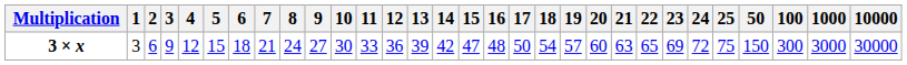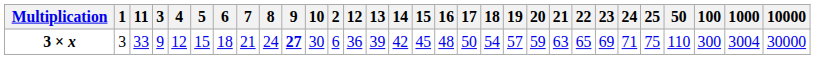 <table class="wikitable" style="text-align: center; background: white">
 <tr>
 <th width="105px"><a href='#'>Multiplication</a></th>
 <th>1</th>
-<th>2</th>
+<th>11</th>
 <th>3</th>
 <th>4</th>
 <th>5</th>
 <th>6</th>
 <th>7</th>
 <th>8</th>
 <th>9</th>
 <th>10</th>
-<th>11</th>
+<th>2</th>
 <th>12</th>
 <th>13</th>
 <th>14</th>
 <th>15</th>
 <th>16</th>
 <th>17</th>
 <th>18</th>
 <th>19</th>
 <th>20</th>
 <th>21</th>
 <th>22</th>
 <th>23</th>
 <th>24</th>
 <th>25</th>
 <th>50</th>
 <th>100</th>
 <th>1000</th>
 <th>10000</th>
 </tr>
 <tr>
 <td><strong>3 × <em>x<strong><em></td>
 <td></strong>3<strong></td>
-<td><a href='#'>6</a></td>
+<td><a href='#'>33</a></td>
 <td><a href='#'>9</a></td>
 <td><a href='#'>12</a></td>
 <td><a href='#'>15</a></td>
 <td><a href='#'>18</a></td>
 <td><a href='#'>21</a></td>
 <td><a href='#'>24</a></td>
-<td><a href='#'>27</a></td>
+<td><strong><a href='#'>27</a></strong></td>
 <td><a href='#'>30</a></td>
-<td><a href='#'>33</a></td>
+<td><a href='#'>6</a></td>
 <td><a href='#'>36</a></td>
 <td><a href='#'>39</a></td>
 <td><a href='#'>42</a></td>
-<td><a href='#'>47</a></td>
+<td><a href='#'>45</a></td>
 <td><a href='#'>48</a></td>
 <td><a href='#'>50</a></td>
 <td><a href='#'>54</a></td>
 <td><a href='#'>57</a></td>
-<td><a href='#'>60</a></td>
+<td><a href='#'>59</a></td>
 <td><a href='#'>63</a></td>
 <td><a href='#'>65</a></td>
 <td><a href='#'>69</a></td>
-<td><a href='#'>72</a></td>
+<td><a href='#'>71</a></td>
 <td><a href='#'>75</a></td>
-<td><a href='#'>150</a></td>
+<td><a href='#'>110</a></td>
 <td><a href='#'>300</a></td>
-<td><a href='#'>3000</a></td>
+<td><a href='#'>3004</a></td>
 <td><a href='#'>30000</a></td>
 </tr>
 </table>
